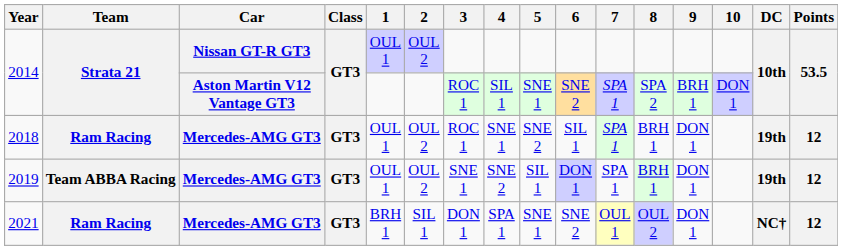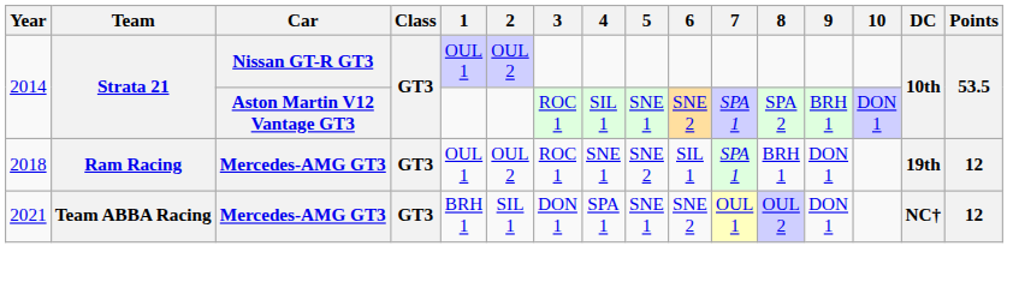 <table class="wikitable" style="text-align:center; font-size:85%">
 <tr>
 <th>Year</th>
 <th>Team</th>
 <th>Car</th>
 <th>Class</th>
 <th>1</th>
 <th>2</th>
 <th>3</th>
 <th>4</th>
 <th>5</th>
 <th>6</th>
 <th>7</th>
 <th>8</th>
 <th>9</th>
 <th>10</th>
 <th>DC</th>
 <th>Points</th>
 </tr>
 <tr>
 <td rowspan=2><a href='#'>2014</a></td>
 <th rowspan=2 nowrap><a href='#'>Strata 21</a></th>
 <th nowrap><a href='#'>Nissan GT-R GT3</a></th>
 <th rowspan=2>GT3</th>
 <td style="background:#CFCFFF;"><a href='#'>OUL<br>1</a><br></td>
 <td style="background:#CFCFFF;"><a href='#'>OUL<br>2</a><br></td>
 <td></td>
 <td></td>
 <td></td>
 <td></td>
 <td></td>
 <td></td>
 <td></td>
 <td></td>
 <th rowspan=2>10th</th>
 <th rowspan=2>53.5</th>
 </tr>
 <tr>
 <th><a href='#'>Aston Martin V12 Vantage GT3</a></th>
 <td></td>
 <td></td>
 <td style="background:#DFFFDF;"><a href='#'>ROC<br>1</a><br></td>
 <td style="background:#DFFFDF;"><a href='#'>SIL<br>1</a><br></td>
 <td style="background:#DFFFDF;"><a href='#'>SNE<br>1</a><br></td>
 <td style="background:#FFDF9F;"><a href='#'>SNE<br>2</a><br></td>
 <td style="background:#CFCFFF;"><em><a href='#'>SPA<br>1</a></em><br></td>
 <td style="background:#DFFFDF;"><a href='#'>SPA<br>2</a><br></td>
 <td style="background:#DFFFDF;"><a href='#'>BRH<br>1</a><br></td>
 <td style="background:#CFCFFF;"><a href='#'>DON<br>1</a><br></td>
 </tr>
 <tr>
 <td><a href='#'>2018</a></td>
 <th nowrap><a href='#'>Ram Racing</a></th>
 <th nowrap><a href='#'>Mercedes-AMG GT3</a></th>
 <th>GT3</th>
 <td><a href='#'>OUL<br>1</a></td>
 <td><a href='#'>OUL<br>2</a></td>
 <td><a href='#'>ROC<br>1</a></td>
 <td><a href='#'>SNE<br>1</a></td>
 <td><a href='#'>SNE<br>2</a></td>
 <td><a href='#'>SIL<br>1</a></td>
 <td style="background:#DFFFDF;"><em><a href='#'>SPA<br>1</a></em><br></td>
 <td><a href='#'>BRH<br>1</a></td>
 <td><a href='#'>DON<br>1</a></td>
 <td></td>
 <th>19th</th>
 <th>12</th>
 </tr>
 <tr>
-<td><a href='#'>2019</a></td>
+<td><a href='#'>2021</a></td>
 <th nowrap>Team ABBA Racing</th>
-<th nowrap><a href='#'>Mercedes-AMG GT3</a></th>
-<th>GT3</th>
-<td><a href='#'>OUL<br>1</a></td>
-<td><a href='#'>OUL<br>2</a></td>
-<td><a href='#'>SNE<br>1</a></td>
-<td><a href='#'>SNE<br>2</a></td>
-<td><a href='#'>SIL<br>1</a></td>
-<td style="background:#CFCFFF;"><a href='#'>DON<br>1</a><br></td>
-<td><a href='#'>SPA<br>1</a></td>
-<td style="background:#DFFFDF;"><a href='#'>BRH<br>1</a><br></td>
-<td><a href='#'>DON<br>1</a></td>
-<td></td>
-<th>19th</th>
-<th>12</th>
-</tr>
-<tr>
-<td><a href='#'>2021</a></td>
-<th nowrap><a href='#'>Ram Racing</a></th>
 <th nowrap><a href='#'>Mercedes-AMG GT3</a></th>
 <th>GT3</th>
 <td><a href='#'>BRH<br>1</a></td>
 <td><a href='#'>SIL<br>1</a></td>
 <td><a href='#'>DON<br>1</a></td>
 <td><a href='#'>SPA<br>1</a></td>
 <td><a href='#'>SNE<br>1</a></td>
 <td><a href='#'>SNE<br>2</a></td>
 <td style="background:#FFFFBF;"><a href='#'>OUL<br>1</a><br></td>
 <td style="background:#CFCFFF;"><a href='#'>OUL<br>2</a><br></td>
 <td><a href='#'>DON<br>1</a></td>
 <td></td>
 <th>NC†</th>
 <th>12</th>
 </tr>
 </table>
